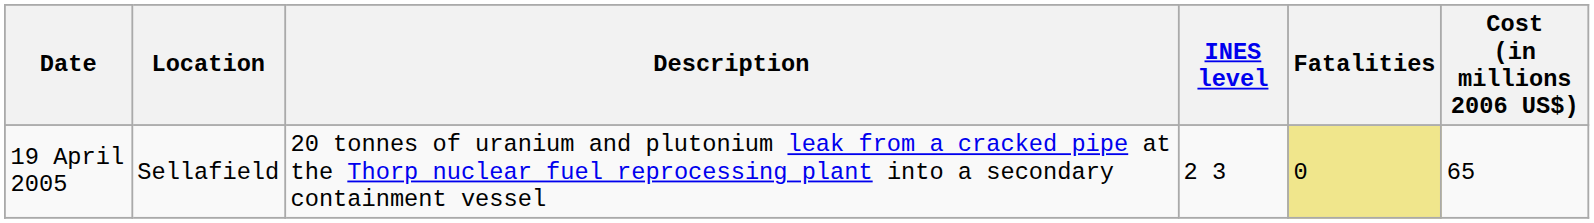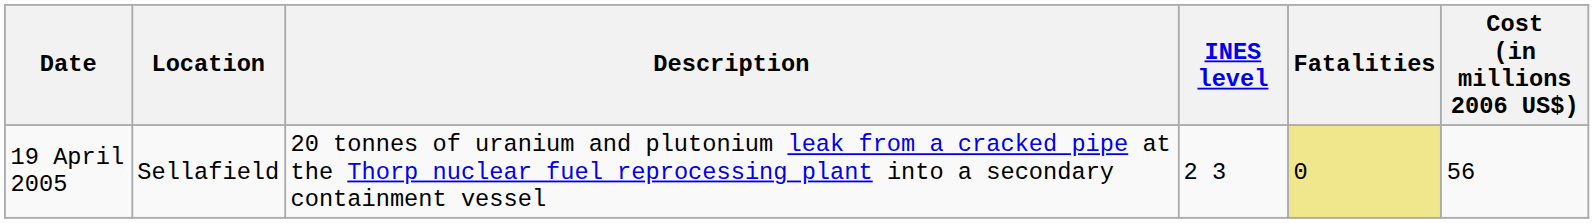 <table class="wikitable sortable">
 <tr>
 <th>Date</th>
 <th>Location</th>
 <th>Description</th>
 <th><a href='#'>INES level</a></th>
 <th>Fatalities</th>
 <th>Cost<br>(in millions<br>2006 US$)</th>
 </tr>
 <tr>
 <td>19 April 2005</td>
 <td>Sellafield</td>
 <td>20 tonnes of uranium and  plutonium <a href='#'>leak from a cracked pipe</a> at the <a href='#'>Thorp nuclear fuel reprocessing plant</a> into a secondary containment vessel</td>
 <td>2 3</td>
 <td style="background: khaki;">0</td>
-<td>65</td>
+<td>56</td>
 </tr>
 </table>
